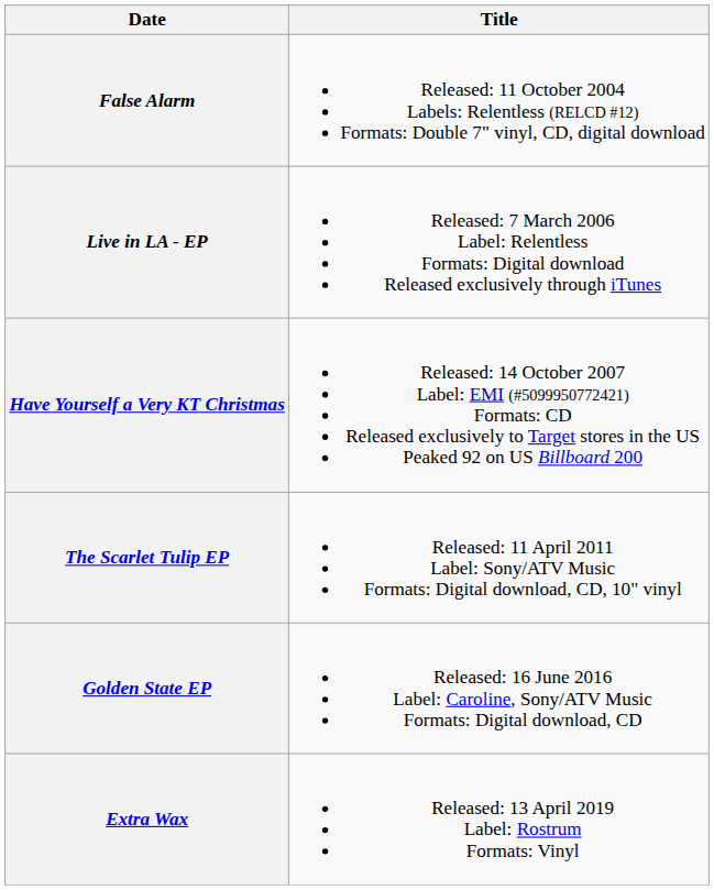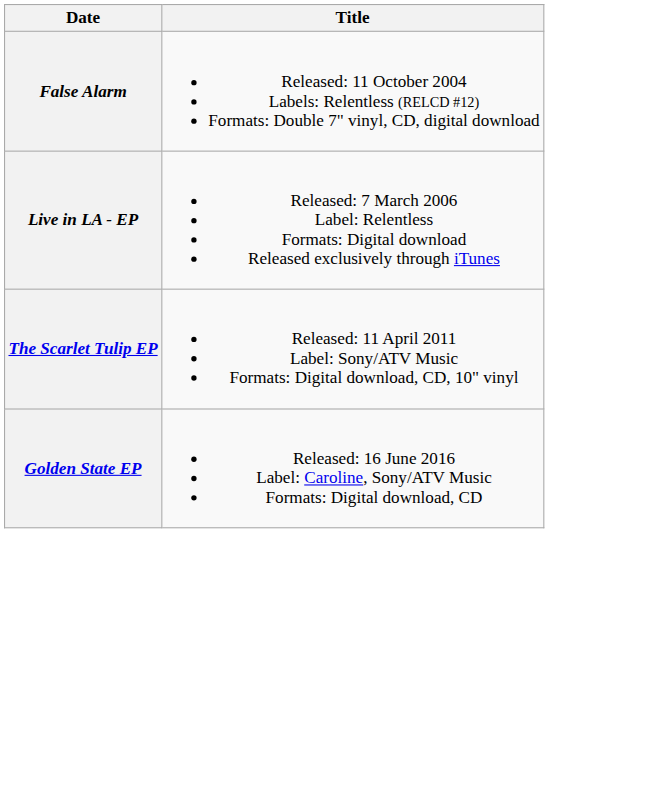 <table class="wikitable plainrowheaders" style="text-align:center;">
 <tr>
 <th scope="col" rowspan="1">Date</th>
 <th scope="col" rowspan="1">Title</th>
 </tr>
 <tr>
 <th scope="row"><em>False Alarm</em></th>
 <td><br><ul><li>Released: 11 October 2004</li><li>Labels: Relentless <small>(RELCD #12)</small></li><li>Formats: Double 7" vinyl, CD, digital download</li></ul></td>
 </tr>
 <tr>
 <th scope="row"><em>Live in LA - EP</em></th>
 <td><br><ul><li>Released: 7 March 2006</li><li>Label: Relentless</li><li>Formats: Digital download</li><li>Released exclusively through <a href='#'>iTunes</a></li></ul></td>
 </tr>
 <tr>
-<th scope="row"><em><a href='#'>Have Yourself a Very KT Christmas</a></em></th>
-<td><br><ul><li>Released: 14 October 2007</li><li>Label: <a href='#'>EMI</a> <small>(#5099950772421)</small></li><li>Formats: CD</li><li>Released exclusively to <a href='#'>Target</a> stores in the US</li><li>Peaked 92 on US <a href='#'><em>Billboard</em> 200</a></li></ul></td>
-</tr>
-<tr>
 <th scope="row"><em><a href='#'>The Scarlet Tulip EP</a></em></th>
 <td><br><ul><li>Released: 11 April 2011</li><li>Label: Sony/ATV Music</li><li>Formats: Digital download, CD, 10" vinyl</li></ul></td>
 </tr>
 <tr>
 <th scope="row"><em><a href='#'>Golden State EP</a></em></th>
 <td><br><ul><li>Released: 16 June 2016</li><li>Label: <a href='#'>Caroline</a>, Sony/ATV Music</li><li>Formats: Digital download, CD</li></ul></td>
 </tr>
-<tr>
-<th scope="row"><em><a href='#'>Extra Wax</a></em></th>
-<td><br><ul><li>Released: 13 April 2019</li><li>Label: <a href='#'>Rostrum</a></li><li>Formats: Vinyl</li></ul></td>
-</tr>
 </table>
